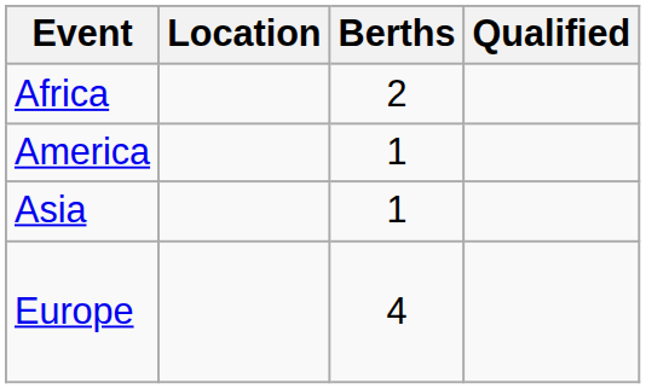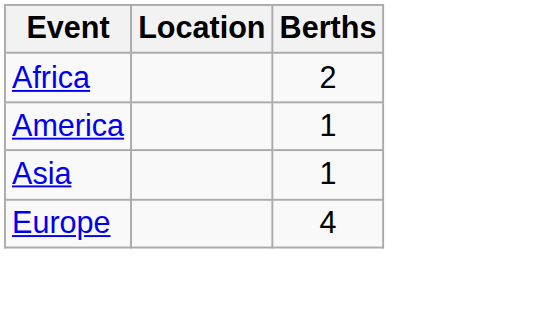 <table class="wikitable">
 <tr>
 <th>Event</th>
 <th>Location</th>
 <th>Berths</th>
-<th>Qualified</th>
 </tr>
 <tr>
 <td><a href='#'>Africa</a></td>
 <td></td>
 <td align=center>2</td>
-<td><br></td>
 </tr>
 <tr>
 <td><a href='#'>America</a></td>
 <td></td>
 <td align=center>1</td>
-<td></td>
 </tr>
 <tr>
 <td><a href='#'>Asia</a></td>
 <td></td>
 <td align=center>1</td>
-<td></td>
 </tr>
 <tr>
 <td><a href='#'>Europe</a></td>
 <td></td>
 <td align=center>4</td>
-<td><br><br><br></td>
 </tr>
 </table>
